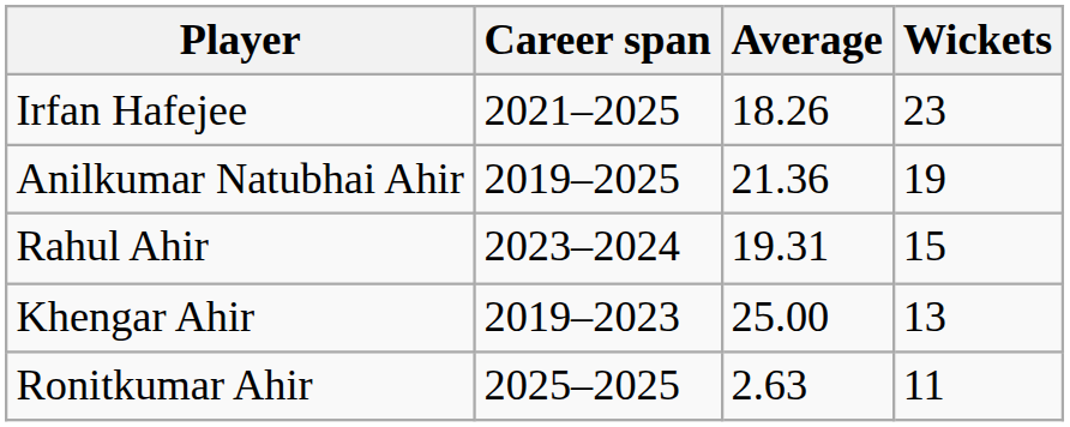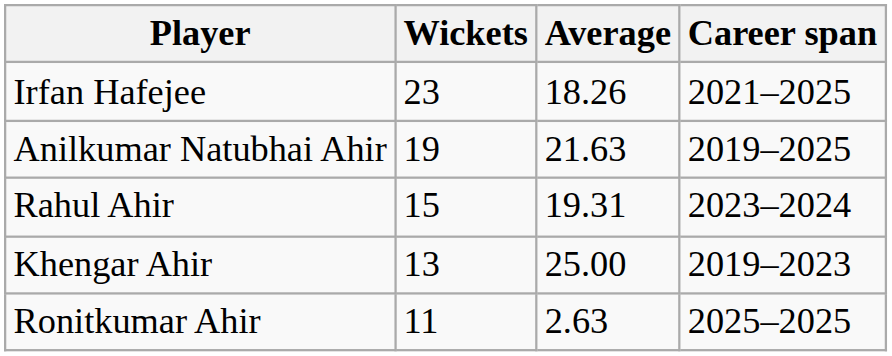 <table class="wikitable">
 <tr>
 <th>Player</th>
+<th>Wickets</th>
+<th>Average</th>
 <th>Career span</th>
-<th>Average</th>
-<th>Wickets</th>
 </tr>
 <tr>
 <td>Irfan Hafejee</td>
+<td>23</td>
+<td>18.26</td>
 <td>2021–2025</td>
-<td>18.26</td>
-<td>23</td>
 </tr>
 <tr>
 <td>Anilkumar Natubhai Ahir</td>
+<td>19</td>
+<td>21.63</td>
 <td>2019–2025</td>
-<td>21.36</td>
-<td>19</td>
 </tr>
 <tr>
 <td>Rahul Ahir</td>
+<td>15</td>
+<td>19.31</td>
 <td>2023–2024</td>
-<td>19.31</td>
-<td>15</td>
 </tr>
 <tr>
 <td>Khengar Ahir</td>
+<td>13</td>
+<td>25.00</td>
 <td>2019–2023</td>
-<td>25.00</td>
-<td>13</td>
 </tr>
 <tr>
 <td>Ronitkumar Ahir</td>
+<td>11</td>
+<td>2.63</td>
 <td>2025–2025</td>
-<td>2.63</td>
-<td>11</td>
 </tr>
 </table>
